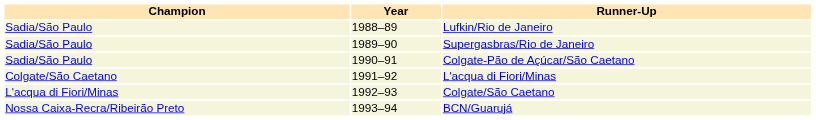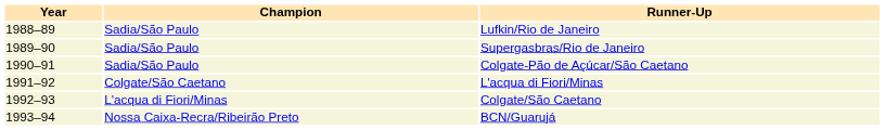 <table width=70%>
 <tr>
+<th bgcolor=#ffe5b4>Year</th>
 <th bgcolor=#ffe5b4>Champion</th>
-<th bgcolor=#ffe5b4>Year</th>
 <th bgcolor=#ffe5b4>Runner-Up</th>
 </tr>
 <tr bgcolor=#f5f5dc>
+<td>1988–89</td>
 <td><a href='#'>Sadia/São Paulo</a></td>
-<td>1988–89</td>
 <td><a href='#'>Lufkin/Rio de Janeiro</a></td>
 </tr>
 <tr bgcolor=#f5f5dc>
+<td>1989–90</td>
 <td><a href='#'>Sadia/São Paulo</a></td>
-<td>1989–90</td>
 <td><a href='#'>Supergasbras/Rio de Janeiro</a></td>
 </tr>
 <tr bgcolor=#f5f5dc>
+<td>1990–91</td>
 <td><a href='#'>Sadia/São Paulo</a></td>
-<td>1990–91</td>
 <td><a href='#'>Colgate-Pão de Açúcar/São Caetano</a></td>
 </tr>
 <tr bgcolor=#f5f5dc>
+<td>1991–92</td>
 <td><a href='#'>Colgate/São Caetano</a></td>
-<td>1991–92</td>
 <td><a href='#'>L'acqua di Fiori/Minas</a></td>
 </tr>
 <tr bgcolor=#f5f5dc>
+<td>1992–93</td>
 <td><a href='#'>L'acqua di Fiori/Minas</a></td>
-<td>1992–93</td>
 <td><a href='#'>Colgate/São Caetano</a></td>
 </tr>
 <tr bgcolor=#f5f5dc>
+<td>1993–94</td>
 <td><a href='#'>Nossa Caixa-Recra/Ribeirão Preto</a></td>
-<td>1993–94</td>
 <td><a href='#'>BCN/Guarujá</a></td>
 </tr>
 </table>
